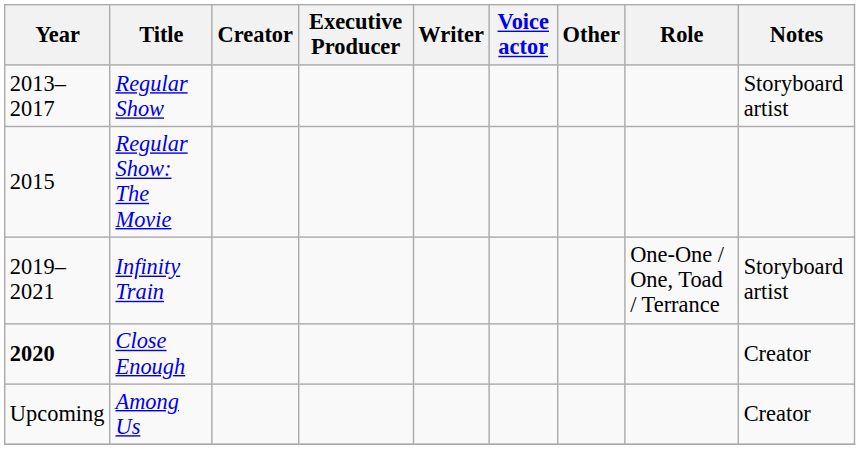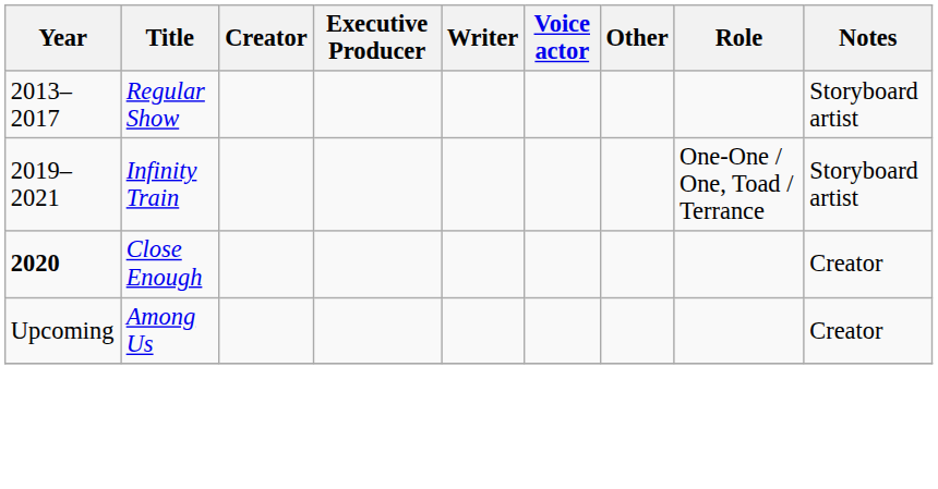 <table class="wikitable">
 <tr>
 <th>Year</th>
 <th>Title</th>
 <th>Creator</th>
 <th>Executive Producer</th>
 <th>Writer</th>
 <th><a href='#'>Voice actor</a></th>
 <th>Other</th>
 <th>Role</th>
 <th>Notes</th>
 </tr>
 <tr>
 <td>2013–2017</td>
 <td><em><a href='#'>Regular Show</a></em></td>
 <td></td>
 <td></td>
 <td></td>
 <td></td>
 <td></td>
 <td></td>
 <td>Storyboard artist</td>
-</tr>
-<tr>
-<td>2015</td>
-<td><em><a href='#'>Regular Show: The Movie</a></em></td>
-<td></td>
-<td></td>
-<td></td>
-<td></td>
-<td></td>
-<td></td>
-<td></td>
 </tr>
 <tr>
 <td>2019–2021</td>
 <td><em><a href='#'>Infinity Train</a></em></td>
 <td></td>
 <td></td>
 <td></td>
 <td></td>
 <td></td>
 <td>One-One / One, Toad / Terrance</td>
 <td>Storyboard artist</td>
 </tr>
 <tr>
 <td><strong>2020</strong></td>
 <td><em><a href='#'>Close Enough</a></em></td>
 <td></td>
 <td></td>
 <td></td>
 <td></td>
 <td></td>
 <td></td>
 <td>Creator</td>
 </tr>
 <tr>
 <td>Upcoming</td>
 <td><em><a href='#'>Among Us</a></em></td>
 <td></td>
 <td></td>
 <td></td>
 <td></td>
 <td></td>
 <td></td>
 <td>Creator</td>
 </tr>
 <tr>
 </tr>
 </table>
